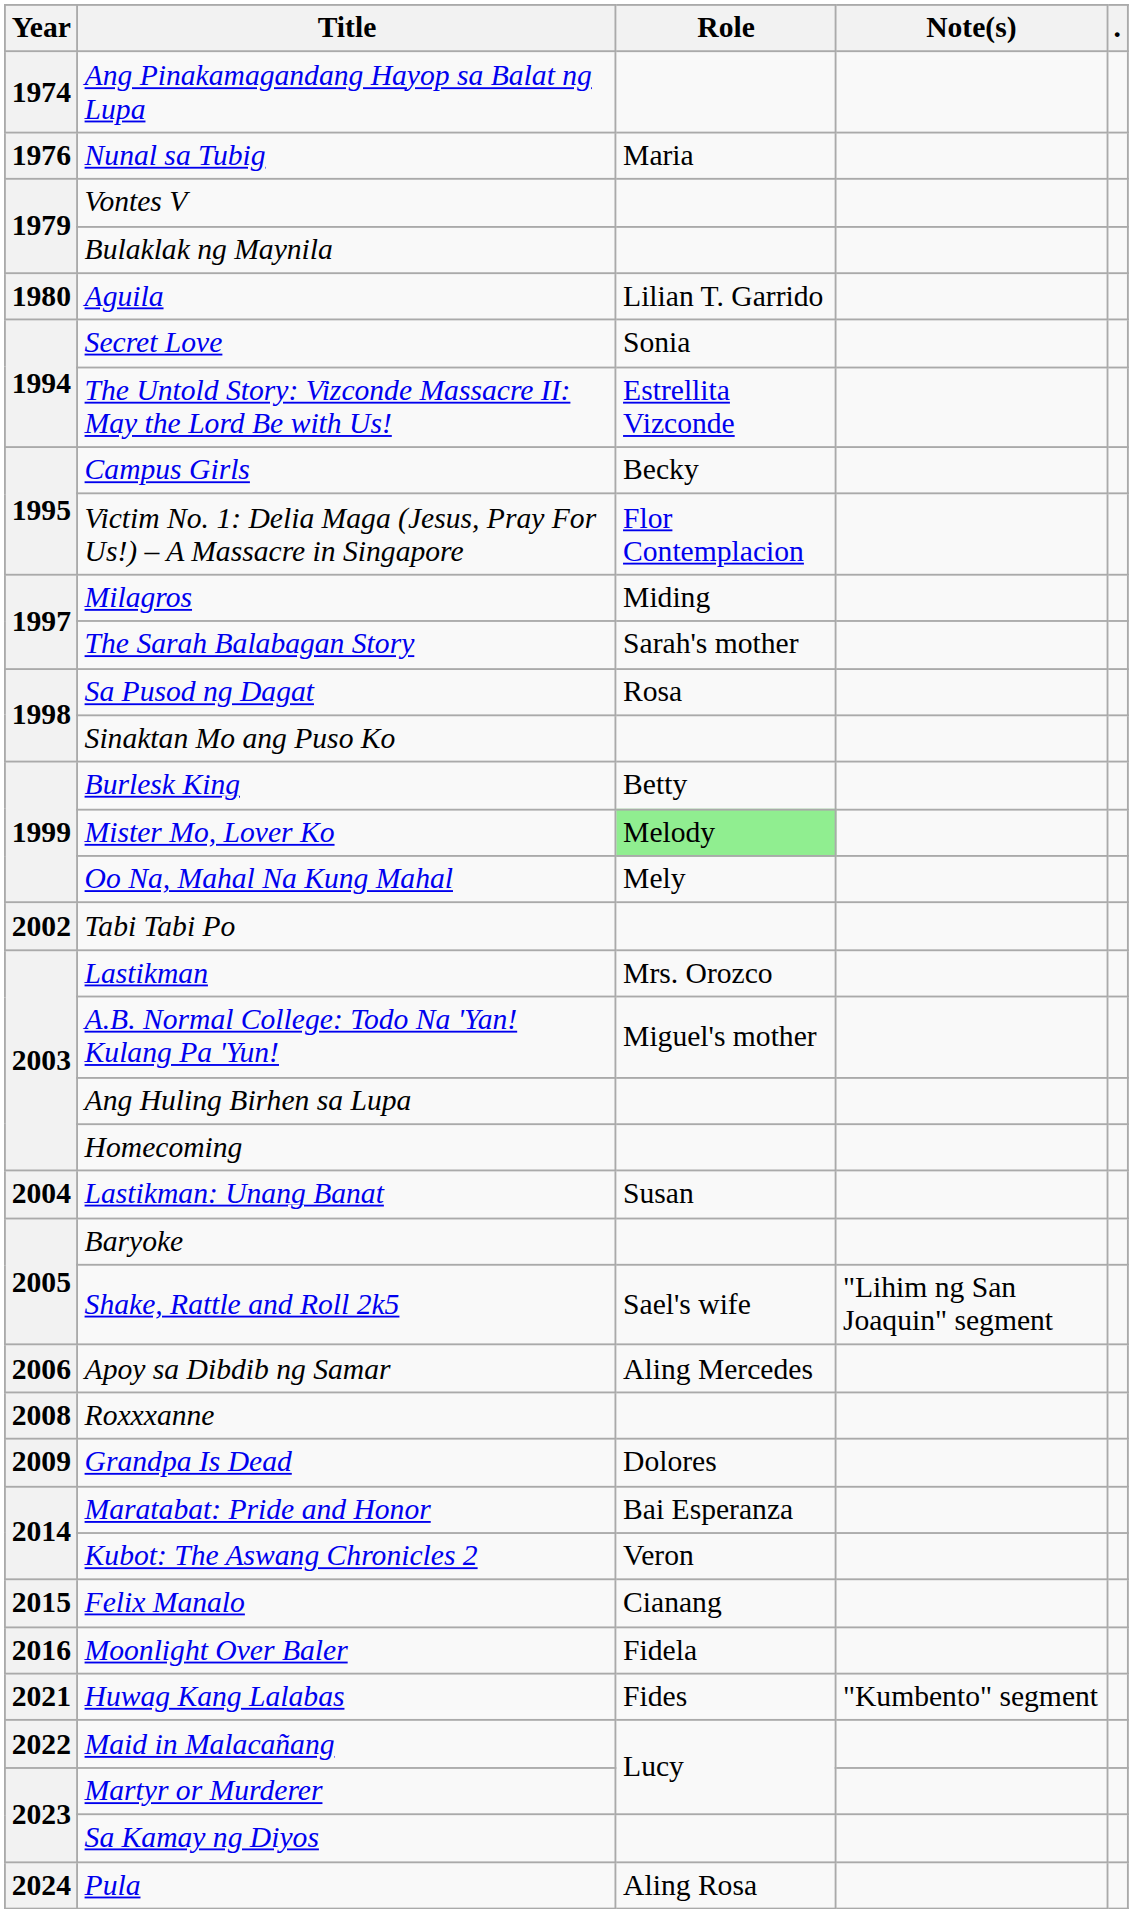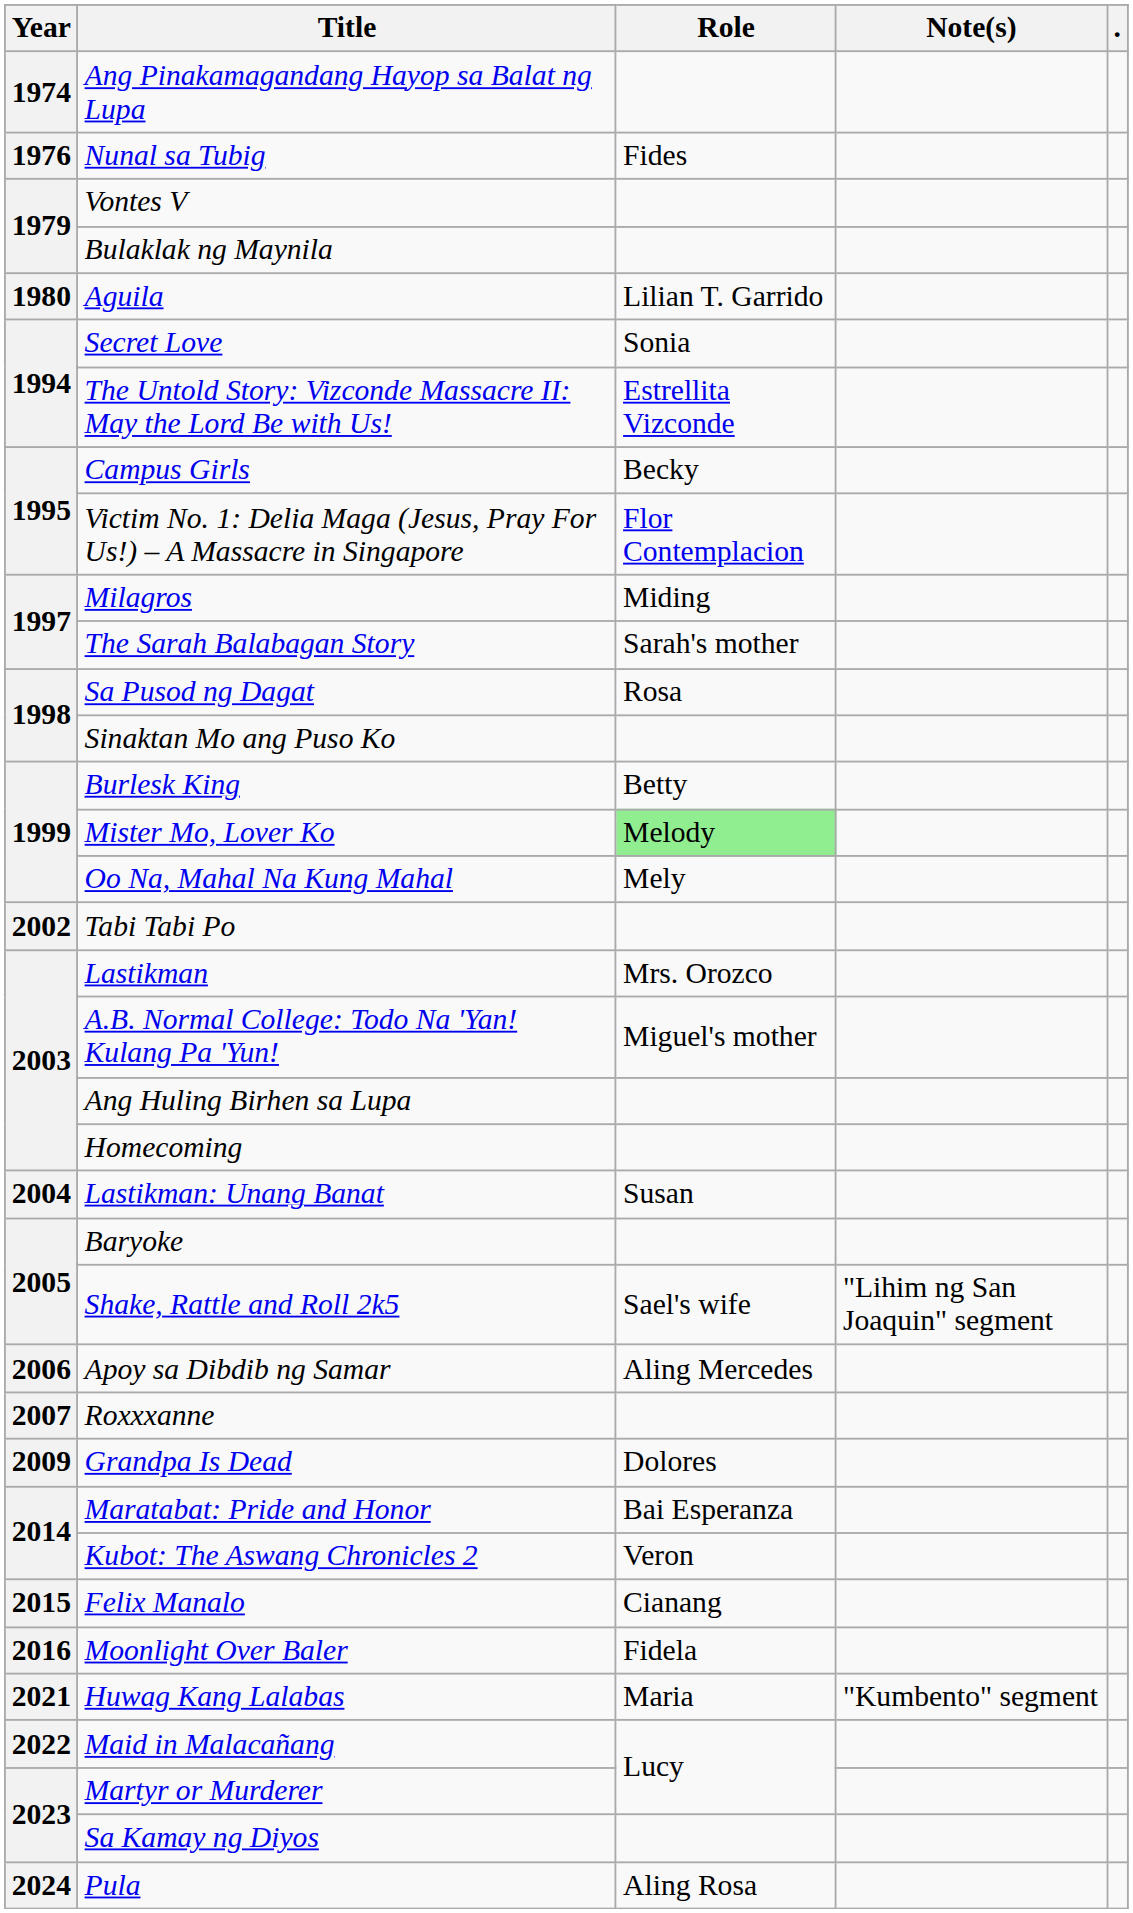 <table class="wikitable plainrowheaders sortable">
 <tr>
 <th scope="col">Year</th>
 <th scope="col">Title</th>
 <th scope="col" class="unsortable">Role</th>
 <th scope="col" class="unsortable">Note(s)</th>
 <th scope="col" class="unsortable">.</th>
 </tr>
 <tr>
 <th scope="row">1974</th>
 <td><em><a href='#'>Ang Pinakamagandang Hayop sa Balat ng Lupa</a></em></td>
 <td></td>
 <td></td>
 <td style="text-align:center;"></td>
 </tr>
 <tr>
 <th scope="row">1976</th>
 <td><em><a href='#'>Nunal sa Tubig</a></em></td>
-<td>Maria</td>
+<td>Fides</td>
 <td></td>
 <td style="text-align:center;"></td>
 </tr>
 <tr>
 <th rowspan="2" scope="row">1979</th>
 <td><em>Vontes V</em></td>
 <td></td>
 <td></td>
 <td style="text-align:center;"></td>
 </tr>
 <tr>
 <td><em>Bulaklak ng Maynila</em></td>
 <td></td>
 <td></td>
 <td style="text-align:center;"></td>
 </tr>
 <tr>
 <th scope="row">1980</th>
 <td><em><a href='#'>Aguila</a></em></td>
 <td>Lilian T. Garrido</td>
 <td></td>
 <td style="text-align:center;"></td>
 </tr>
 <tr>
 <th rowspan="2" scope="row">1994</th>
 <td><em><a href='#'>Secret Love</a></em></td>
 <td>Sonia</td>
 <td></td>
 <td style="text-align:center;"></td>
 </tr>
 <tr>
 <td><em><a href='#'>The Untold Story: Vizconde Massacre II: May the Lord Be with Us!</a></em></td>
 <td><a href='#'>Estrellita Vizconde</a></td>
 <td></td>
 <td style="text-align:center;"></td>
 </tr>
 <tr>
 <th rowspan="2" scope="row">1995</th>
 <td><em><a href='#'>Campus Girls</a></em></td>
 <td>Becky</td>
 <td></td>
 <td style="text-align:center;"></td>
 </tr>
 <tr>
 <td><em>Victim No. 1: Delia Maga (Jesus, Pray For Us!) – A Massacre in Singapore</em></td>
 <td><a href='#'>Flor Contemplacion</a></td>
 <td></td>
 <td style="text-align:center;"></td>
 </tr>
 <tr>
 <th rowspan="2" scope="row">1997</th>
 <td><em><a href='#'>Milagros</a></em></td>
 <td>Miding</td>
 <td></td>
 <td style="text-align:center;"></td>
 </tr>
 <tr>
 <td><em><a href='#'>The Sarah Balabagan Story</a></em></td>
 <td>Sarah's mother</td>
 <td></td>
 <td style="text-align:center;"></td>
 </tr>
 <tr>
 <th rowspan="2" scope="row">1998</th>
 <td><em><a href='#'>Sa Pusod ng Dagat</a></em></td>
 <td>Rosa</td>
 <td></td>
 <td style="text-align:center;"></td>
 </tr>
 <tr>
 <td><em>Sinaktan Mo ang Puso Ko</em></td>
 <td></td>
 <td></td>
 <td style="text-align:center;"></td>
 </tr>
 <tr>
 <th rowspan="3" scope="row">1999</th>
 <td><em><a href='#'>Burlesk King</a></em></td>
 <td>Betty</td>
 <td></td>
 <td style="text-align:center;"></td>
 </tr>
 <tr>
 <td><em><a href='#'>Mister Mo, Lover Ko</a></em></td>
 <td style="background: lightgreen;">Melody</td>
 <td></td>
 <td style="text-align:center;"></td>
 </tr>
 <tr>
 <td><em><a href='#'>Oo Na, Mahal Na Kung Mahal</a></em></td>
 <td>Mely</td>
 <td></td>
 <td style="text-align:center;"></td>
 </tr>
 <tr>
 <th scope="row">2002</th>
 <td><em>Tabi Tabi Po</em></td>
 <td></td>
 <td></td>
 <td style="text-align:center;"></td>
 </tr>
 <tr>
 <th rowspan="4" scope="row">2003</th>
 <td><em><a href='#'>Lastikman</a></em></td>
 <td>Mrs. Orozco</td>
 <td></td>
 <td style="text-align:center;"></td>
 </tr>
 <tr>
 <td><em><a href='#'>A.B. Normal College: Todo Na 'Yan! Kulang Pa 'Yun!</a></em></td>
 <td>Miguel's mother</td>
 <td></td>
 <td style="text-align:center;"></td>
 </tr>
 <tr>
 <td><em>Ang Huling Birhen sa Lupa</em></td>
 <td></td>
 <td></td>
 <td style="text-align:center;"></td>
 </tr>
 <tr>
 <td><em>Homecoming</em></td>
 <td></td>
 <td></td>
 <td style="text-align:center;"></td>
 </tr>
 <tr>
 <th scope="row">2004</th>
 <td><em><a href='#'>Lastikman: Unang Banat</a></em></td>
 <td>Susan</td>
 <td></td>
 <td style="text-align:center;"></td>
 </tr>
 <tr>
 <th rowspan="2" scope="row">2005</th>
 <td><em>Baryoke</em></td>
 <td></td>
 <td></td>
 <td style="text-align:center;"></td>
 </tr>
 <tr>
 <td><em><a href='#'>Shake, Rattle and Roll 2k5</a></em></td>
 <td>Sael's wife</td>
 <td>"Lihim ng San Joaquin" segment</td>
 <td style="text-align:center;"></td>
 </tr>
 <tr>
 <th scope="row">2006</th>
 <td><em>Apoy sa Dibdib ng Samar</em></td>
 <td>Aling Mercedes</td>
 <td></td>
 <td style="text-align:center;"></td>
 </tr>
 <tr>
-<th scope="row">2008</th>
+<th scope="row">2007</th>
 <td><em>Roxxxanne</em></td>
 <td></td>
 <td></td>
 <td style="text-align:center;"></td>
 </tr>
 <tr>
 <th scope="row">2009</th>
 <td><em><a href='#'>Grandpa Is Dead</a></em></td>
 <td>Dolores</td>
 <td></td>
 <td style="text-align:center;"></td>
 </tr>
 <tr>
 <th rowspan="2" scope="row">2014</th>
 <td><em><a href='#'>Maratabat: Pride and Honor</a></em></td>
 <td>Bai Esperanza</td>
 <td></td>
 <td style="text-align:center;"></td>
 </tr>
 <tr>
 <td><em><a href='#'>Kubot: The Aswang Chronicles 2</a></em></td>
 <td>Veron</td>
 <td></td>
 <td style="text-align:center;"></td>
 </tr>
 <tr>
 <th scope="row">2015</th>
 <td><em><a href='#'>Felix Manalo</a></em></td>
 <td>Cianang</td>
 <td></td>
 <td style="text-align:center;"></td>
 </tr>
 <tr>
 <th scope="row">2016</th>
 <td><em><a href='#'>Moonlight Over Baler</a></em></td>
 <td>Fidela</td>
 <td></td>
 <td style="text-align:center;"></td>
 </tr>
 <tr>
 <th scope="row">2021</th>
 <td><em><a href='#'>Huwag Kang Lalabas</a></em></td>
-<td>Fides</td>
+<td>Maria</td>
 <td>"Kumbento" segment</td>
 <td style="text-align:center;"></td>
 </tr>
 <tr>
 <th scope="row">2022</th>
 <td><em><a href='#'>Maid in Malacañang</a></em></td>
 <td rowspan="2">Lucy</td>
 <td></td>
 <td style="text-align:center;"></td>
 </tr>
 <tr>
 <th rowspan="2" scope="row">2023</th>
 <td><em><a href='#'>Martyr or Murderer</a></em></td>
 <td></td>
 <td style="text-align:center;"></td>
 </tr>
 <tr>
 <td><em><a href='#'>Sa Kamay ng Diyos</a></em></td>
 <td></td>
 <td></td>
 <td style="text-align:center;"></td>
 </tr>
 <tr>
 <th scope="row">2024</th>
 <td><em><a href='#'>Pula</a></em></td>
 <td>Aling Rosa</td>
 <td></td>
 <td></td>
 </tr>
 </table>
